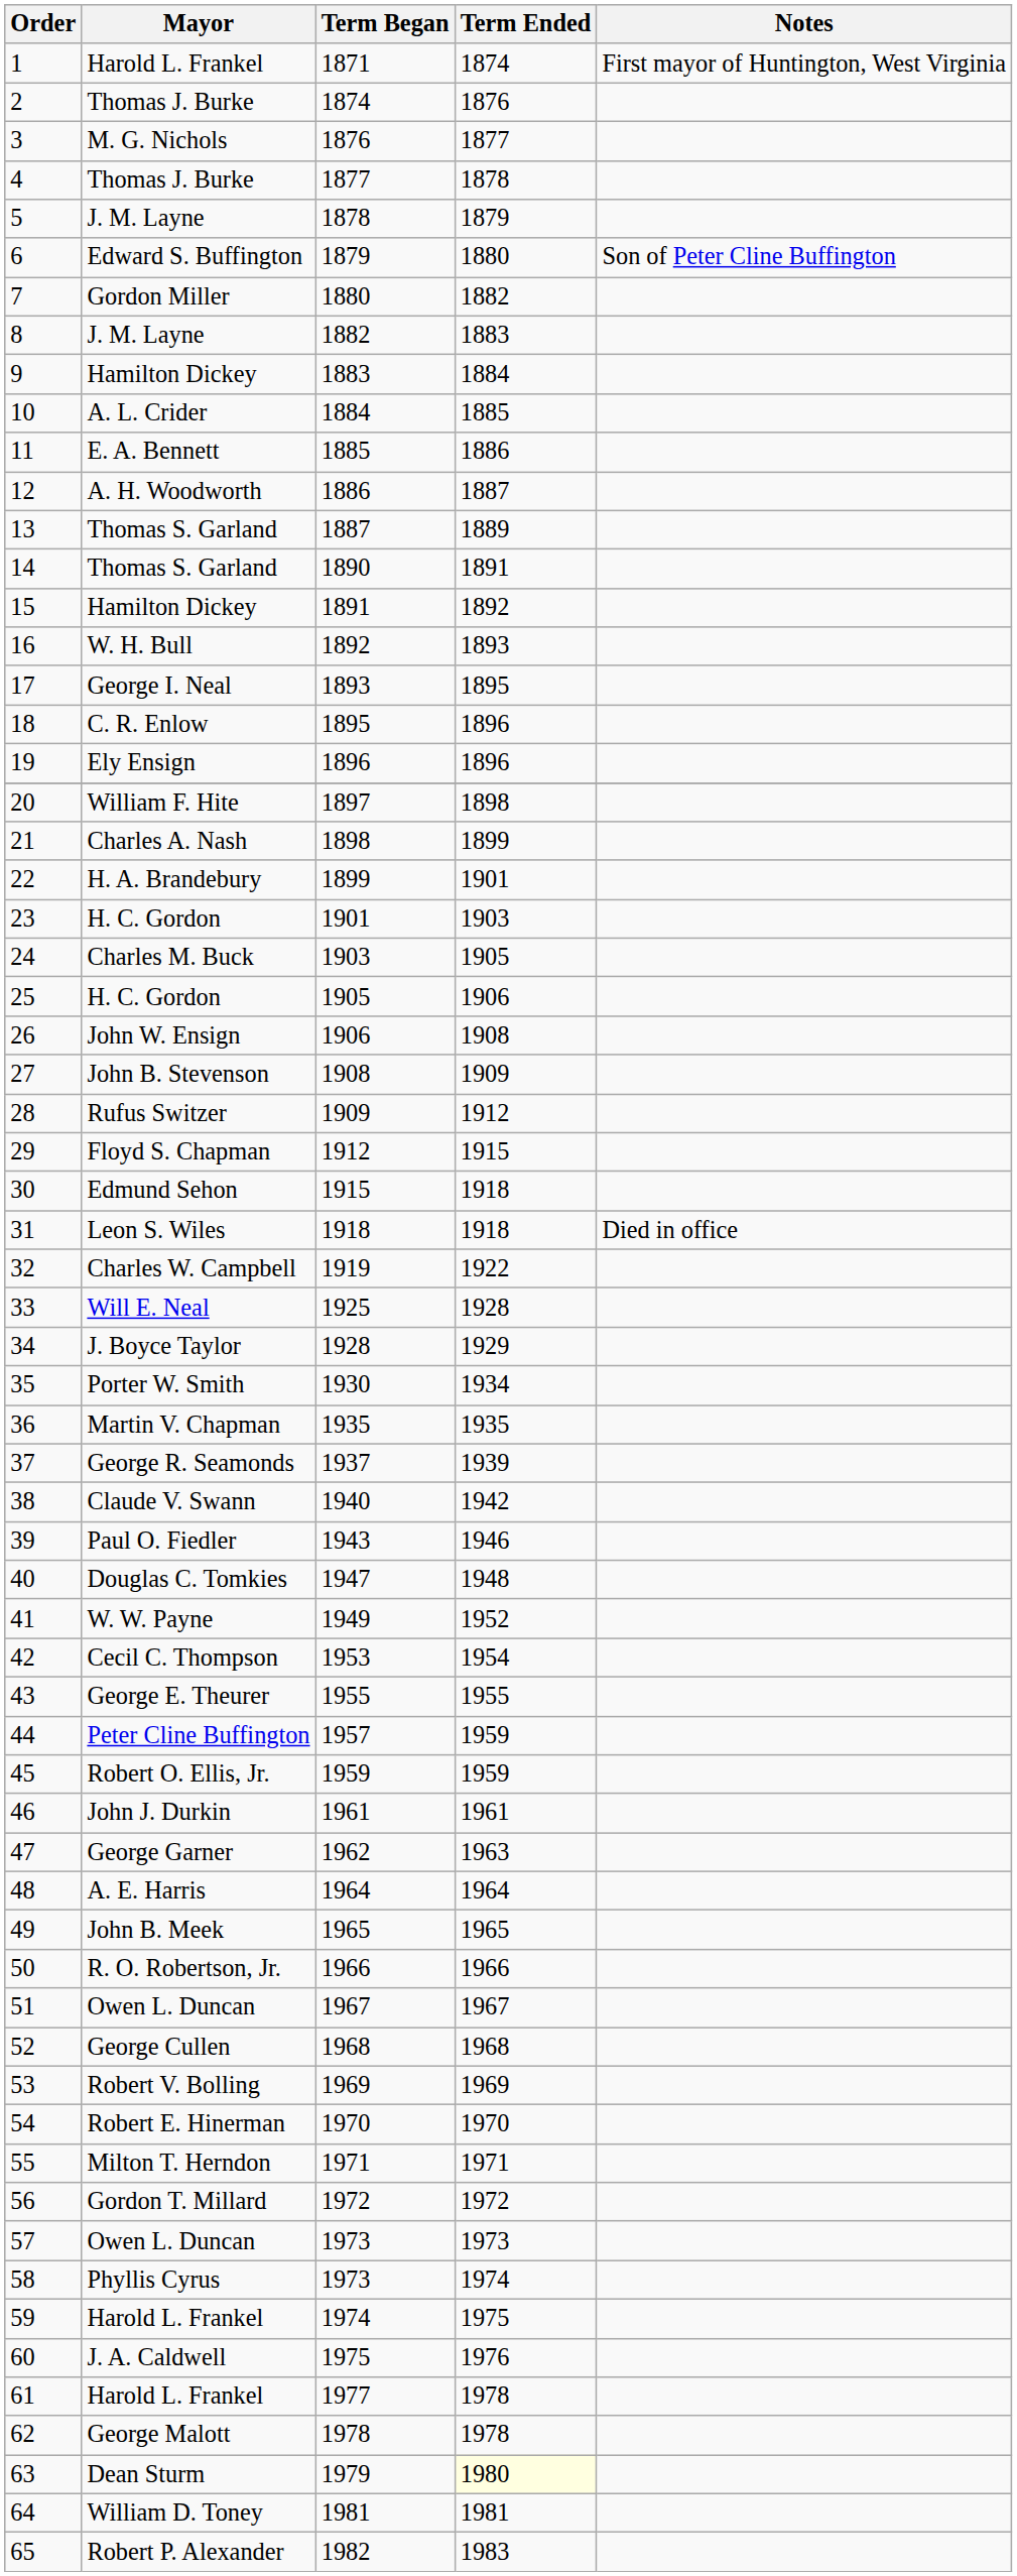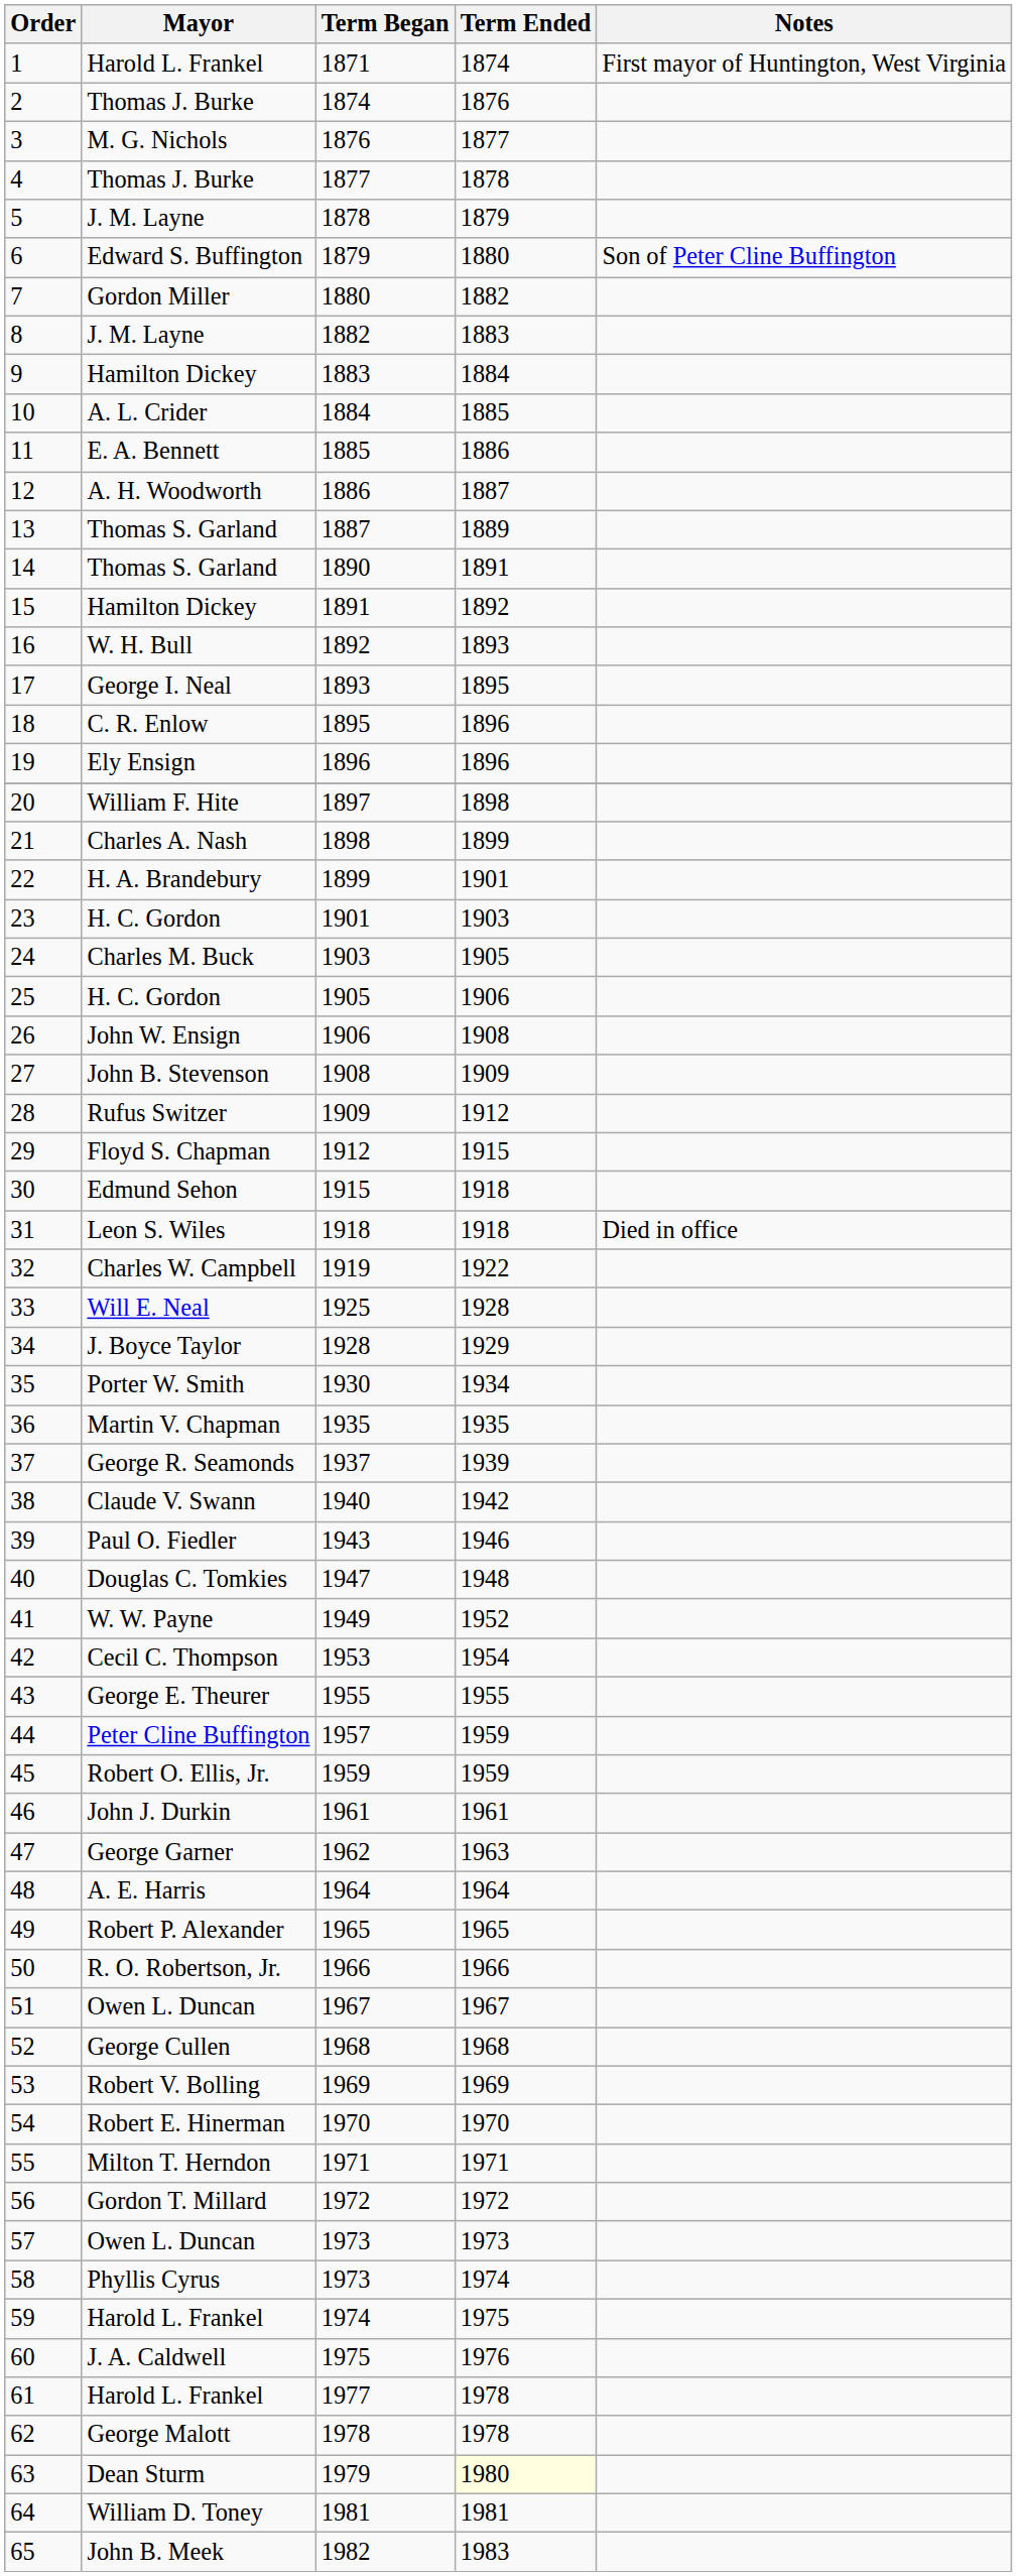 <table class="wikitable sortable">
 <tr>
 <th>Order</th>
 <th>Mayor</th>
 <th>Term Began</th>
 <th>Term Ended</th>
 <th>Notes</th>
 </tr>
 <tr>
 <td>1</td>
 <td>Harold L. Frankel</td>
 <td>1871</td>
 <td>1874</td>
 <td>First mayor of Huntington, West Virginia</td>
 </tr>
 <tr>
 <td>2</td>
 <td>Thomas J. Burke</td>
 <td>1874</td>
 <td>1876</td>
 <td></td>
 </tr>
 <tr>
 <td>3</td>
 <td>M. G. Nichols</td>
 <td>1876</td>
 <td>1877</td>
 <td></td>
 </tr>
 <tr>
 <td>4</td>
 <td>Thomas J. Burke</td>
 <td>1877</td>
 <td>1878</td>
 <td></td>
 </tr>
 <tr>
 <td>5</td>
 <td>J. M. Layne</td>
 <td>1878</td>
 <td>1879</td>
 <td></td>
 </tr>
 <tr>
 <td>6</td>
 <td>Edward S. Buffington</td>
 <td>1879</td>
 <td>1880</td>
 <td>Son of <a href='#'>Peter Cline Buffington</a></td>
 </tr>
 <tr>
 <td>7</td>
 <td>Gordon Miller</td>
 <td>1880</td>
 <td>1882</td>
 <td></td>
 </tr>
 <tr>
 <td>8</td>
 <td>J. M. Layne</td>
 <td>1882</td>
 <td>1883</td>
 <td></td>
 </tr>
 <tr>
 <td>9</td>
 <td>Hamilton Dickey</td>
 <td>1883</td>
 <td>1884</td>
 <td></td>
 </tr>
 <tr>
 <td>10</td>
 <td>A. L. Crider</td>
 <td>1884</td>
 <td>1885</td>
 <td></td>
 </tr>
 <tr>
 <td>11</td>
 <td>E. A. Bennett</td>
 <td>1885</td>
 <td>1886</td>
 <td></td>
 </tr>
 <tr>
 <td>12</td>
 <td>A. H. Woodworth</td>
 <td>1886</td>
 <td>1887</td>
 <td></td>
 </tr>
 <tr>
 <td>13</td>
 <td>Thomas S. Garland</td>
 <td>1887</td>
 <td>1889</td>
 <td></td>
 </tr>
 <tr>
 <td>14</td>
 <td>Thomas S. Garland</td>
 <td>1890</td>
 <td>1891</td>
 <td></td>
 </tr>
 <tr>
 <td>15</td>
 <td>Hamilton Dickey</td>
 <td>1891</td>
 <td>1892</td>
 <td></td>
 </tr>
 <tr>
 <td>16</td>
 <td>W. H. Bull</td>
 <td>1892</td>
 <td>1893</td>
 <td></td>
 </tr>
 <tr>
 <td>17</td>
 <td>George I. Neal</td>
 <td>1893</td>
 <td>1895</td>
 <td></td>
 </tr>
 <tr>
 <td>18</td>
 <td>C. R. Enlow</td>
 <td>1895</td>
 <td>1896</td>
 <td></td>
 </tr>
 <tr>
 <td>19</td>
 <td>Ely Ensign</td>
 <td>1896</td>
 <td>1896</td>
 <td></td>
 </tr>
 <tr>
 </tr>
 <tr>
 <td>20</td>
 <td>William F. Hite</td>
 <td>1897</td>
 <td>1898</td>
 <td></td>
 </tr>
 <tr>
 <td>21</td>
 <td>Charles A. Nash</td>
 <td>1898</td>
 <td>1899</td>
 <td></td>
 </tr>
 <tr>
 <td>22</td>
 <td>H. A. Brandebury</td>
 <td>1899</td>
 <td>1901</td>
 <td></td>
 </tr>
 <tr>
 <td>23</td>
 <td>H. C. Gordon</td>
 <td>1901</td>
 <td>1903</td>
 <td></td>
 </tr>
 <tr>
 <td>24</td>
 <td>Charles M. Buck</td>
 <td>1903</td>
 <td>1905</td>
 <td></td>
 </tr>
 <tr>
 <td>25</td>
 <td>H. C. Gordon</td>
 <td>1905</td>
 <td>1906</td>
 <td></td>
 </tr>
 <tr>
 <td>26</td>
 <td>John W. Ensign</td>
 <td>1906</td>
 <td>1908</td>
 <td></td>
 </tr>
 <tr>
 <td>27</td>
 <td>John B. Stevenson</td>
 <td>1908</td>
 <td>1909</td>
 <td></td>
 </tr>
 <tr>
 <td>28</td>
 <td>Rufus Switzer</td>
 <td>1909</td>
 <td>1912</td>
 <td></td>
 </tr>
 <tr>
 <td>29</td>
 <td>Floyd S. Chapman</td>
 <td>1912</td>
 <td>1915</td>
 <td></td>
 </tr>
 <tr>
 <td>30</td>
 <td>Edmund Sehon</td>
 <td>1915</td>
 <td>1918</td>
 <td></td>
 </tr>
 <tr>
 <td>31</td>
 <td>Leon S. Wiles</td>
 <td>1918</td>
 <td>1918</td>
 <td>Died in office</td>
 </tr>
 <tr>
 <td>32</td>
 <td>Charles W. Campbell</td>
 <td>1919</td>
 <td>1922</td>
 <td></td>
 </tr>
 <tr>
 <td>33</td>
 <td><a href='#'>Will E. Neal</a></td>
 <td>1925</td>
 <td>1928</td>
 <td></td>
 </tr>
 <tr>
 <td>34</td>
 <td>J. Boyce Taylor</td>
 <td>1928</td>
 <td>1929</td>
 <td></td>
 </tr>
 <tr>
 <td>35</td>
 <td>Porter W. Smith</td>
 <td>1930</td>
 <td>1934</td>
 <td></td>
 </tr>
 <tr>
 <td>36</td>
 <td>Martin V. Chapman</td>
 <td>1935</td>
 <td>1935</td>
 <td></td>
 </tr>
 <tr>
 <td>37</td>
 <td>George R. Seamonds</td>
 <td>1937</td>
 <td>1939</td>
 <td></td>
 </tr>
 <tr>
 <td>38</td>
 <td>Claude V. Swann</td>
 <td>1940</td>
 <td>1942</td>
 <td></td>
 </tr>
 <tr>
 <td>39</td>
 <td>Paul O. Fiedler</td>
 <td>1943</td>
 <td>1946</td>
 <td></td>
 </tr>
 <tr>
 <td>40</td>
 <td>Douglas C. Tomkies</td>
 <td>1947</td>
 <td>1948</td>
 <td></td>
 </tr>
 <tr>
 <td>41</td>
 <td>W. W. Payne</td>
 <td>1949</td>
 <td>1952</td>
 <td></td>
 </tr>
 <tr>
 <td>42</td>
 <td>Cecil C. Thompson</td>
 <td>1953</td>
 <td>1954</td>
 <td></td>
 </tr>
 <tr>
 <td>43</td>
 <td>George E. Theurer</td>
 <td>1955</td>
 <td>1955</td>
 <td></td>
 </tr>
 <tr>
 <td>44</td>
 <td><a href='#'>Peter Cline Buffington</a></td>
 <td>1957</td>
 <td>1959</td>
 <td></td>
 </tr>
 <tr>
 <td>45</td>
 <td>Robert O. Ellis, Jr.</td>
 <td>1959</td>
 <td>1959</td>
 <td></td>
 </tr>
 <tr>
 <td>46</td>
 <td>John J. Durkin</td>
 <td>1961</td>
 <td>1961</td>
 <td></td>
 </tr>
 <tr>
 <td>47</td>
 <td>George Garner</td>
 <td>1962</td>
 <td>1963</td>
 <td></td>
 </tr>
 <tr>
 <td>48</td>
 <td>A. E. Harris</td>
 <td>1964</td>
 <td>1964</td>
 <td></td>
 </tr>
 <tr>
 <td>49</td>
-<td>John B. Meek</td>
+<td>Robert P. Alexander</td>
 <td>1965</td>
 <td>1965</td>
 <td></td>
 </tr>
 <tr>
 <td>50</td>
 <td>R. O. Robertson, Jr.</td>
 <td>1966</td>
 <td>1966</td>
 <td></td>
 </tr>
 <tr>
 <td>51</td>
 <td>Owen L. Duncan</td>
 <td>1967</td>
 <td>1967</td>
 <td></td>
 </tr>
 <tr>
 <td>52</td>
 <td>George Cullen</td>
 <td>1968</td>
 <td>1968</td>
 <td></td>
 </tr>
 <tr>
 <td>53</td>
 <td>Robert V. Bolling</td>
 <td>1969</td>
 <td>1969</td>
 <td></td>
 </tr>
 <tr>
 <td>54</td>
 <td>Robert E. Hinerman</td>
 <td>1970</td>
 <td>1970</td>
 <td></td>
 </tr>
 <tr>
 <td>55</td>
 <td>Milton T. Herndon</td>
 <td>1971</td>
 <td>1971</td>
 <td></td>
 </tr>
 <tr>
 <td>56</td>
 <td>Gordon T. Millard</td>
 <td>1972</td>
 <td>1972</td>
 <td></td>
 </tr>
 <tr>
 <td>57</td>
 <td>Owen L. Duncan</td>
 <td>1973</td>
 <td>1973</td>
 <td></td>
 </tr>
 <tr>
 <td>58</td>
 <td>Phyllis Cyrus</td>
 <td>1973</td>
 <td>1974</td>
 <td></td>
 </tr>
 <tr>
 <td>59</td>
 <td>Harold L. Frankel</td>
 <td>1974</td>
 <td>1975</td>
 <td></td>
 </tr>
 <tr>
 <td>60</td>
 <td>J. A. Caldwell</td>
 <td>1975</td>
 <td>1976</td>
 <td></td>
 </tr>
 <tr>
 <td>61</td>
 <td>Harold L. Frankel</td>
 <td>1977</td>
 <td>1978</td>
 <td></td>
 </tr>
 <tr>
 <td>62</td>
 <td>George Malott</td>
 <td>1978</td>
 <td>1978</td>
 <td></td>
 </tr>
 <tr>
 <td>63</td>
 <td>Dean Sturm</td>
 <td>1979</td>
 <td style="background: lightyellow;">1980</td>
 <td></td>
 </tr>
 <tr>
 <td>64</td>
 <td>William D. Toney</td>
 <td>1981</td>
 <td>1981</td>
 <td></td>
 </tr>
 <tr>
 <td>65</td>
-<td>Robert P. Alexander</td>
+<td>John B. Meek</td>
 <td>1982</td>
 <td>1983</td>
 <td></td>
 </tr>
 </table>
